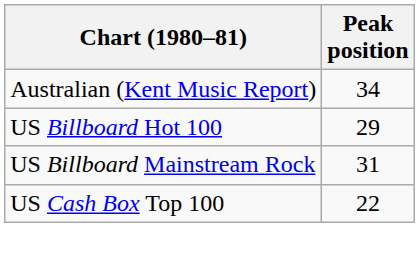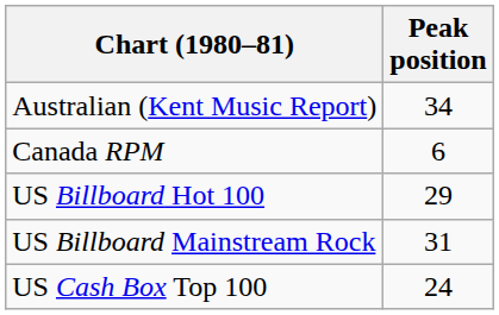 <table class="wikitable sortable">
 <tr>
 <th>Chart (1980–81)</th>
 <th>Peak<br>position</th>
 </tr>
 <tr>
 <td>Australian (<a href='#'>Kent Music Report</a>)</td>
 <td style="text-align:center;">34</td>
+</tr>
+<tr>
+<td>Canada <em>RPM</em></td>
+<td style="text-align:center;">6</td>
 </tr>
 <tr>
 <td>US <a href='#'><em>Billboard</em> Hot 100</a></td>
 <td style="text-align:center;">29</td>
 </tr>
 <tr>
 <td>US <em>Billboard</em> <a href='#'>Mainstream Rock</a></td>
 <td style="text-align:center;">31</td>
 </tr>
 <tr>
 <td>US <a href='#'><em>Cash Box</em></a> Top 100</td>
-<td style="text-align:center;">22</td>
+<td style="text-align:center;">24</td>
 </tr>
 </table>
